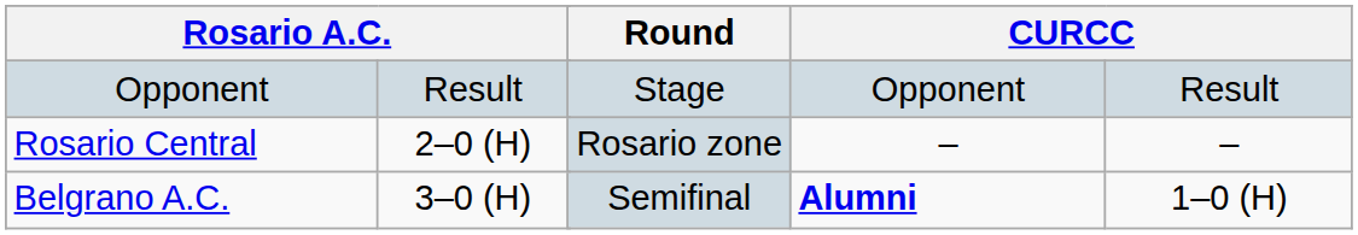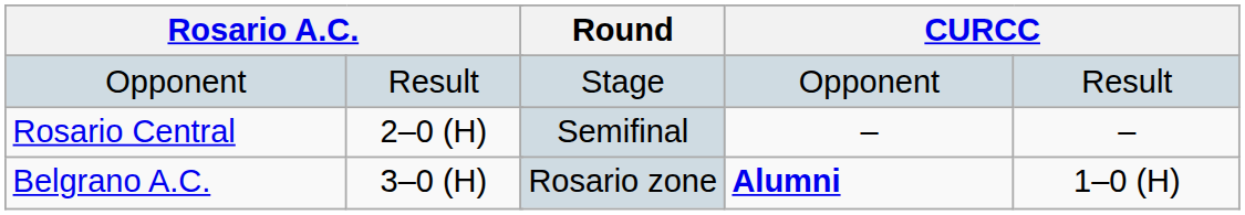 <table class="wikitable" style="text-align:center;">
 <tr>
 <th colspan=3 width= 250px><a href='#'>Rosario A.C.</a></th>
 <th>Round</th>
 <th colspan=3 width= 250px><a href='#'>CURCC</a></th>
 </tr>
 <tr bgcolor= #CFDBE2>
 <td>Opponent</td>
 <td colspan=2>Result</td>
 <td>Stage</td>
 <td>Opponent</td>
 <td colspan=2>Result</td>
 </tr>
 <tr>
 <td align=left> <a href='#'>Rosario Central</a></td>
 <td colspan=2>2–0 (H)</td>
-<td bgcolor= #CFDBE2>Rosario zone</td>
+<td bgcolor= #CFDBE2>Semifinal</td>
 <td align=center>–</td>
 <td colspan=2>–</td>
 </tr>
 <tr>
 <td align=left> <a href='#'>Belgrano A.C.</a></td>
 <td colspan=2>3–0 (H)</td>
-<td bgcolor= #CFDBE2>Semifinal</td>
+<td bgcolor= #CFDBE2>Rosario zone</td>
 <td align=left><strong> <a href='#'>Alumni</a></strong></td>
 <td colspan=2>1–0 (H)</td>
 </tr>
 </table>
